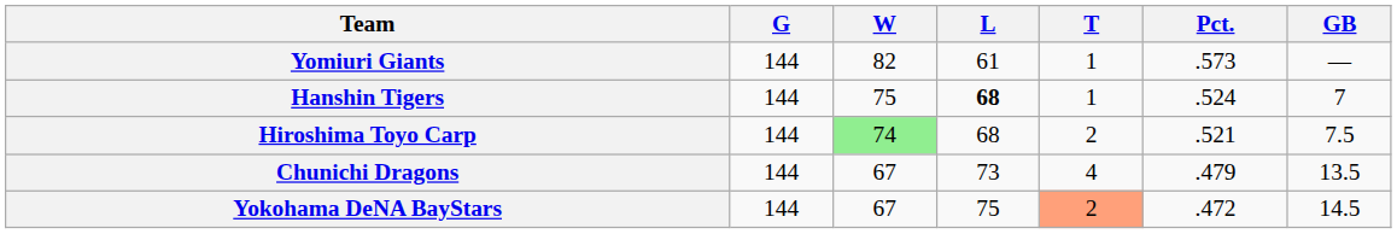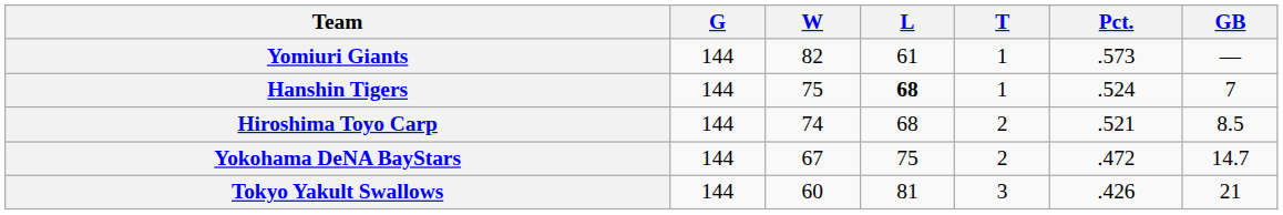 <table class="wikitable plainrowheaders" width="60%" style="text-align:center;">
 <tr>
 <th scope="col" width="35%">Team</th>
 <th scope="col" width="5%"><a href='#'>G</a></th>
 <th scope="col" width="5%"><a href='#'>W</a></th>
 <th scope="col" width="5%"><a href='#'>L</a></th>
 <th scope="col" width="5%"><a href='#'>T</a></th>
 <th scope="col" width="7%"><a href='#'>Pct.</a></th>
 <th scope="col" width="5%"><a href='#'>GB</a></th>
 </tr>
 <tr>
 <th scope="row" style="text-align:center;"><a href='#'>Yomiuri Giants</a></th>
 <td>144</td>
 <td>82</td>
 <td>61</td>
 <td>1</td>
 <td>.573</td>
 <td>—</td>
 </tr>
 <tr>
 <th scope="row" style="text-align:center;"><a href='#'>Hanshin Tigers</a></th>
 <td>144</td>
 <td>75</td>
 <td><strong>68</strong></td>
 <td>1</td>
 <td>.524</td>
 <td>7</td>
 </tr>
 <tr>
 <th scope="row" style="text-align:center;"><a href='#'>Hiroshima Toyo Carp</a></th>
 <td>144</td>
-<td style="background: lightgreen;">74</td>
+<td>74</td>
 <td>68</td>
 <td>2</td>
 <td>.521</td>
-<td>7.5</td>
-</tr>
-<tr>
-<th scope="row" style="text-align:center;"><a href='#'>Chunichi Dragons</a></th>
-<td>144</td>
-<td>67</td>
-<td>73</td>
-<td>4</td>
-<td>.479</td>
-<td>13.5</td>
+<td>8.5</td>
 </tr>
 <tr>
 <th scope="row" style="text-align:center;"><a href='#'>Yokohama DeNA BayStars</a></th>
 <td>144</td>
 <td>67</td>
 <td>75</td>
-<td style="background: lightsalmon;">2</td>
+<td>2</td>
 <td>.472</td>
-<td>14.5</td>
+<td>14.7</td>
+</tr>
+<tr>
+<th scope="row" style="text-align:center;"><a href='#'>Tokyo Yakult Swallows</a></th>
+<td>144</td>
+<td>60</td>
+<td>81</td>
+<td>3</td>
+<td>.426</td>
+<td>21</td>
 </tr>
 </table>
